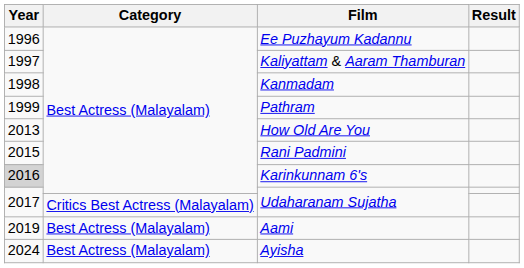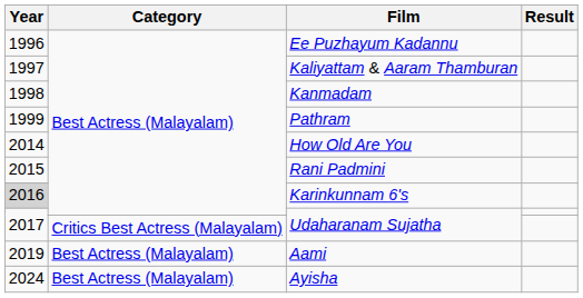 <table class="wikitable">
 <tr>
 <th>Year</th>
 <th>Category</th>
 <th>Film</th>
 <th>Result</th>
 </tr>
 <tr>
 <td>1996</td>
 <td rowspan="8"><a href='#'>Best Actress (Malayalam)</a></td>
 <td><em><a href='#'>Ee Puzhayum Kadannu</a></em></td>
 <td></td>
 </tr>
 <tr>
 <td>1997</td>
 <td><em><a href='#'>Kaliyattam</a></em> & <em><a href='#'>Aaram Thamburan</a></em></td>
 <td></td>
 </tr>
 <tr>
 <td>1998</td>
 <td><em><a href='#'>Kanmadam</a></em></td>
 <td></td>
 </tr>
 <tr>
 <td>1999</td>
 <td><em><a href='#'>Pathram</a></em></td>
 <td></td>
 </tr>
 <tr>
-<td>2013</td>
+<td>2014</td>
 <td><em><a href='#'>How Old Are You</a></em></td>
 <td></td>
 </tr>
 <tr>
 <td>2015</td>
 <td><em><a href='#'>Rani Padmini</a></em></td>
 <td></td>
 </tr>
 <tr>
 <td style="background: lightgrey;">2016</td>
 <td><em><a href='#'>Karinkunnam 6's</a></em></td>
 <td></td>
 </tr>
 <tr>
 <td rowspan="2">2017</td>
 <td rowspan="2"><em><a href='#'>Udaharanam Sujatha</a></em></td>
 <td></td>
 </tr>
 <tr>
 <td><a href='#'>Critics Best Actress (Malayalam)</a></td>
 <td></td>
 </tr>
 <tr>
 <td>2019</td>
 <td><a href='#'>Best Actress (Malayalam)</a></td>
 <td><em><a href='#'>Aami</a></em></td>
 <td></td>
 </tr>
 <tr>
 <td>2024</td>
 <td><a href='#'>Best Actress (Malayalam)</a></td>
 <td><em><a href='#'>Ayisha</a></em></td>
 <td> </td>
 </tr>
 </table>
